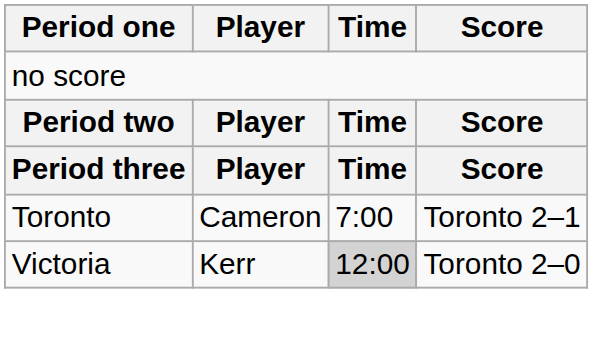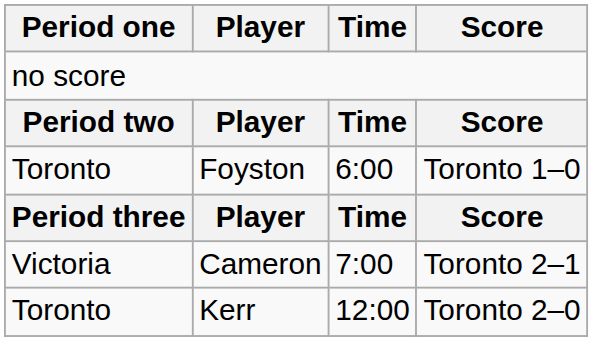 <table class="wikitable">
 <tr>
 <th>Period one</th>
 <th>Player</th>
 <th>Time</th>
 <th>Score</th>
 </tr>
 <tr>
 <td colspan="4">no score</td>
 </tr>
 <tr>
 <th>Period two</th>
 <th>Player</th>
 <th>Time</th>
 <th>Score</th>
 </tr>
 <tr>
+<td>Toronto</td>
+<td>Foyston</td>
+<td>6:00</td>
+<td>Toronto 1–0</td>
+</tr>
+<tr>
 <th>Period three</th>
 <th>Player</th>
 <th>Time</th>
 <th>Score</th>
 </tr>
 <tr>
-<td>Toronto</td>
+<td>Victoria</td>
 <td>Cameron</td>
 <td>7:00</td>
 <td>Toronto 2–1</td>
 </tr>
 <tr>
-<td>Victoria</td>
+<td>Toronto</td>
 <td>Kerr</td>
-<td style="background: lightgrey;">12:00</td>
+<td>12:00</td>
 <td>Toronto 2–0</td>
 </tr>
 </table>
